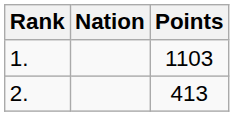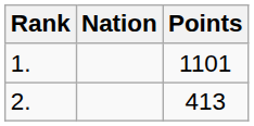 <table class="wikitable sortable">
 <tr>
 <th>Rank</th>
 <th>Nation</th>
 <th>Points</th>
 </tr>
 <tr>
 <td>1.</td>
 <td></td>
-<td align=center>1103</td>
+<td align=center>1101</td>
 </tr>
 <tr>
 <td>2.</td>
 <td></td>
 <td align=center>413</td>
 </tr>
 </table>
